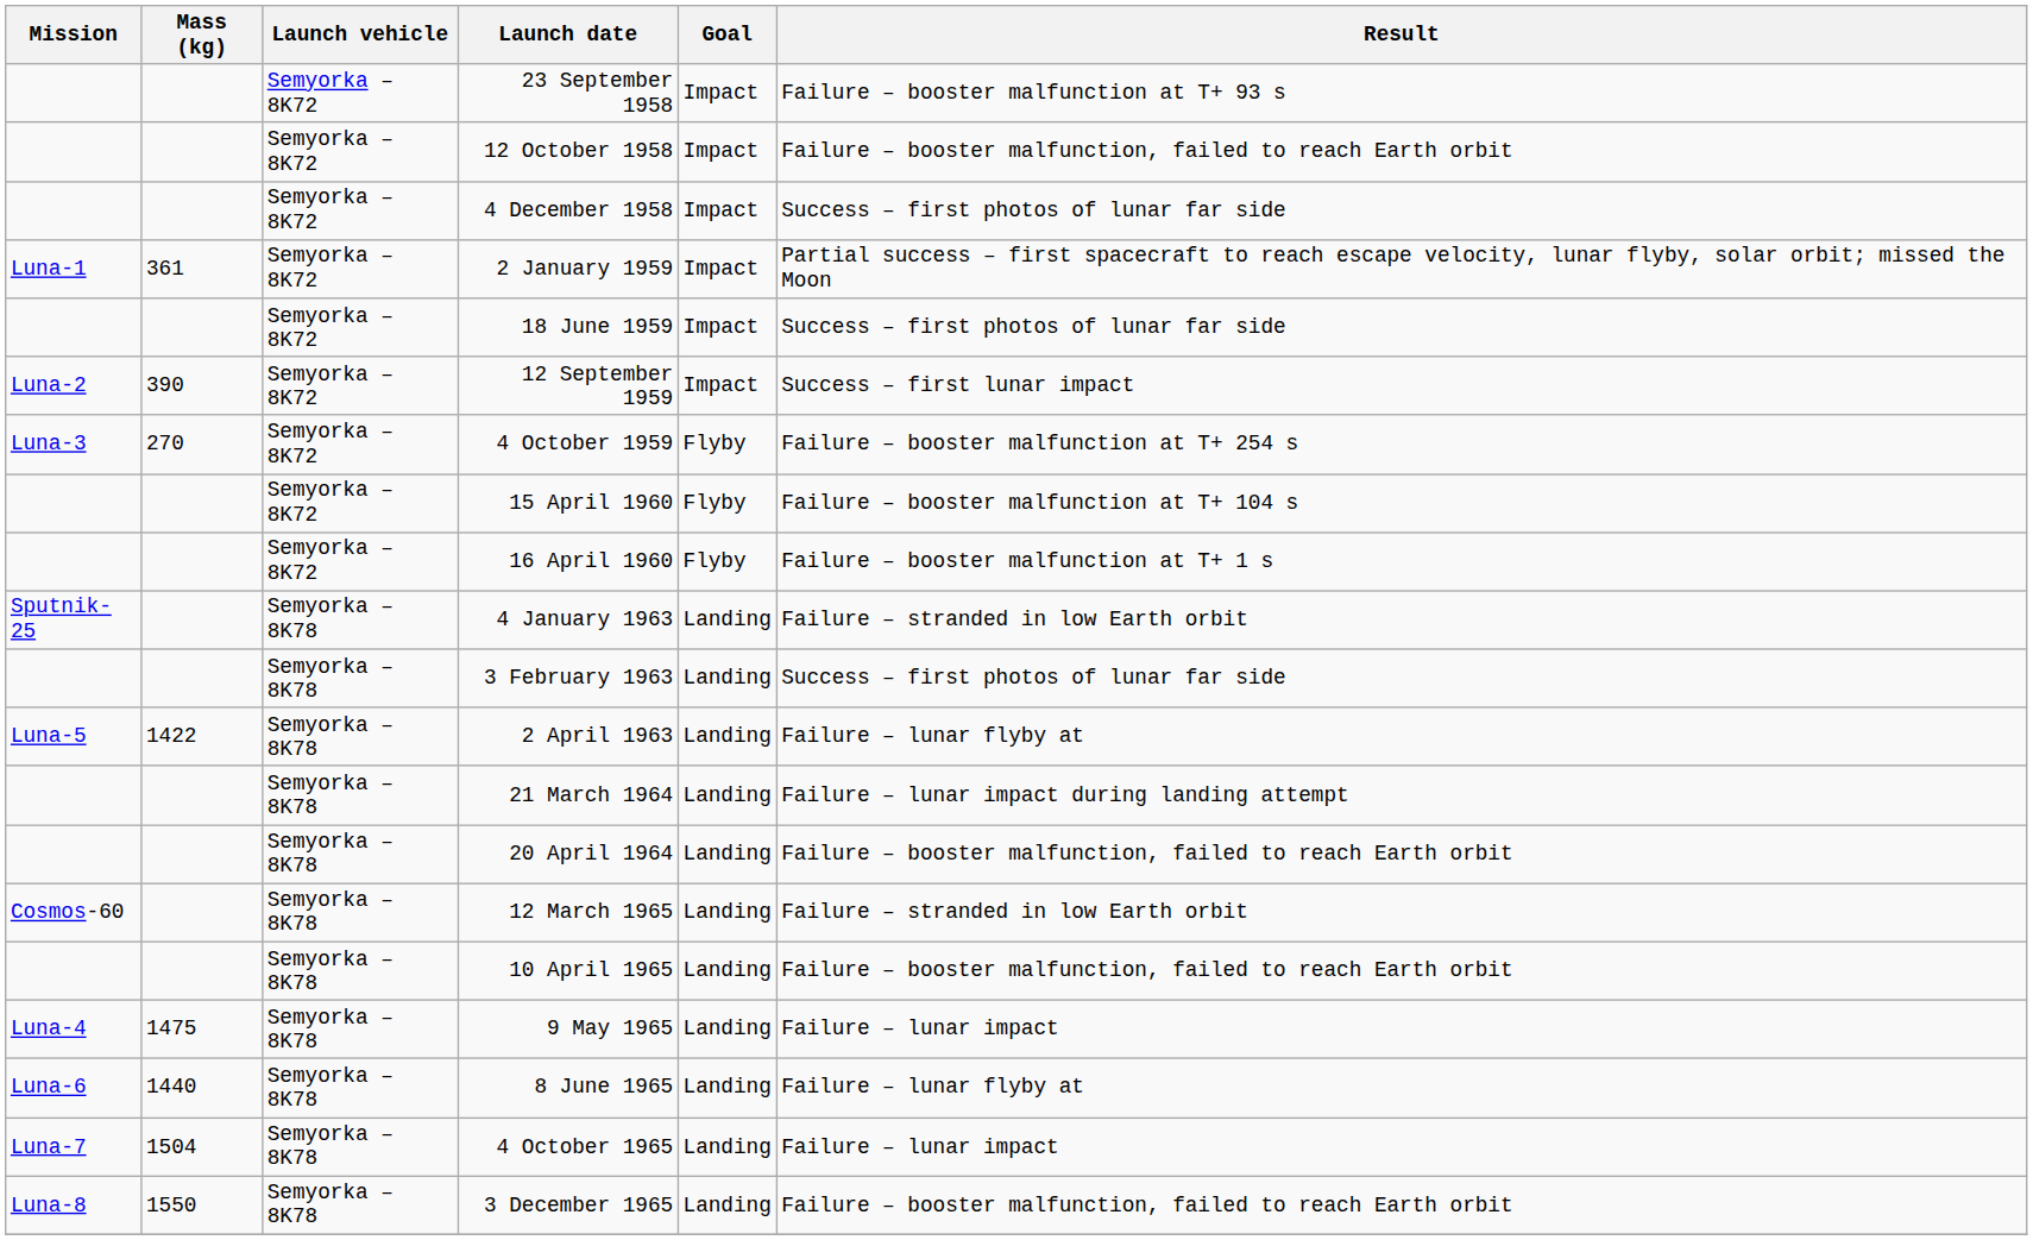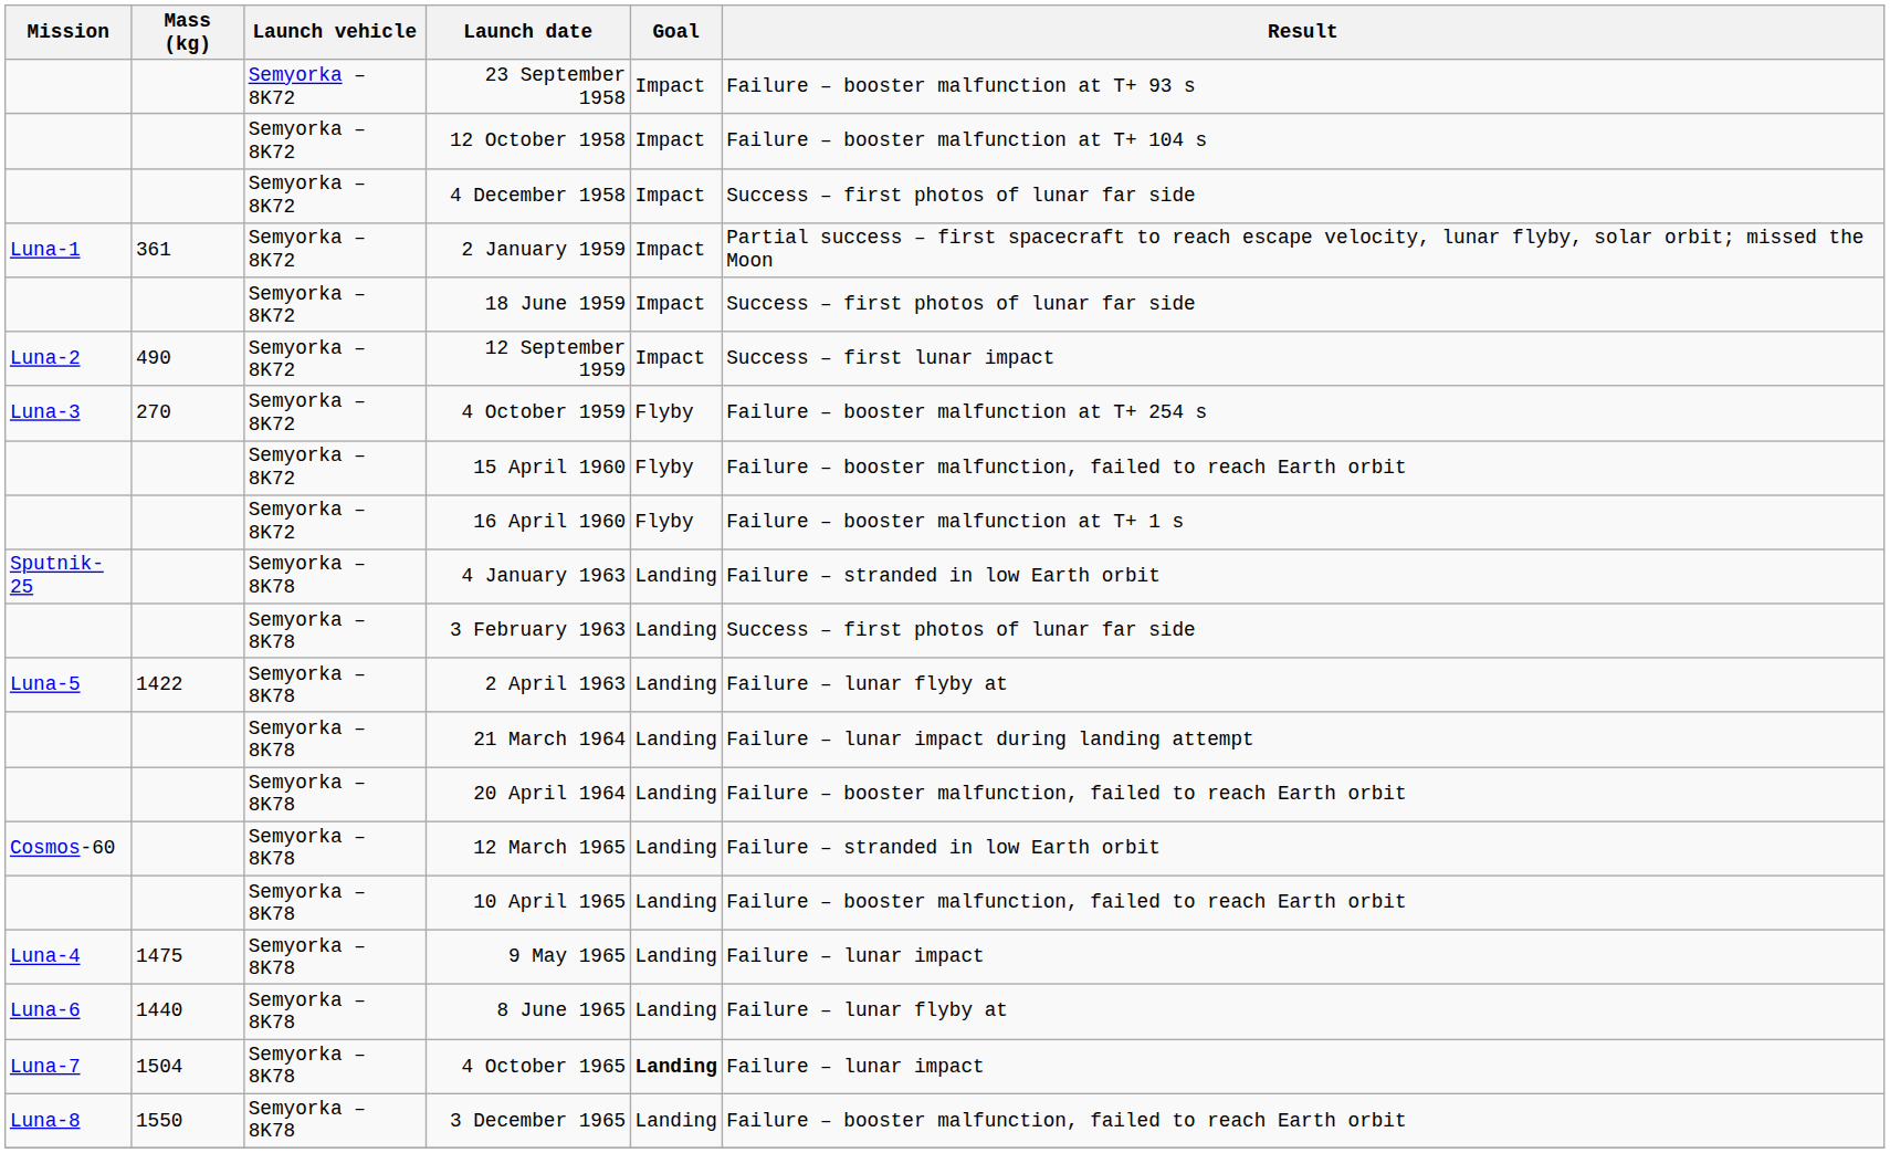 <table class="wikitable" style="background: #f9f9f9; border-collapse: collapse;">
 <tr>
 <th align=left>Mission</th>
 <th align=center>Mass (kg)</th>
 <th align=center>Launch vehicle</th>
 <th align=center>Launch date</th>
 <th align=center>Goal</th>
 <th align=center>Result</th>
 </tr>
 <tr>
 <td></td>
 <td></td>
 <td><a href='#'>Semyorka</a> – 8K72</td>
 <td align="right">23 September 1958</td>
 <td>Impact</td>
 <td><span>Failure</span> – booster malfunction at T+ 93 s</td>
 </tr>
 <tr>
 <td></td>
 <td></td>
 <td>Semyorka – 8K72</td>
 <td align="right">12 October 1958</td>
 <td>Impact</td>
-<td><span>Failure</span> – booster malfunction, failed to reach Earth orbit</td>
+<td><span>Failure</span> – booster malfunction at T+ 104 s</td>
 </tr>
 <tr>
 <td></td>
 <td></td>
 <td>Semyorka – 8K72</td>
 <td align="right">4 December 1958</td>
 <td>Impact</td>
 <td><span>Success</span> – first photos of lunar far side</td>
 </tr>
 <tr>
 <td><a href='#'>Luna-1</a></td>
 <td>361</td>
 <td>Semyorka – 8K72</td>
 <td align="right">2 January 1959</td>
 <td>Impact</td>
 <td><span>Partial success</span> – first spacecraft to reach escape velocity, lunar flyby, solar orbit; missed the Moon</td>
 </tr>
 <tr>
 <td></td>
 <td></td>
 <td>Semyorka – 8K72</td>
 <td align="right">18 June 1959</td>
 <td>Impact</td>
 <td><span>Success</span> – first photos of lunar far side</td>
 </tr>
 <tr>
 <td><a href='#'>Luna-2</a></td>
-<td>390</td>
+<td>490</td>
 <td>Semyorka – 8K72</td>
 <td align="right">12 September 1959</td>
 <td>Impact</td>
 <td><span>Success</span> – first lunar impact</td>
 </tr>
 <tr>
 <td><a href='#'>Luna-3</a></td>
 <td>270</td>
 <td>Semyorka – 8K72</td>
 <td align="right">4 October 1959</td>
 <td>Flyby</td>
 <td><span>Failure</span> – booster malfunction at T+ 254 s</td>
 </tr>
 <tr>
 <td></td>
 <td></td>
 <td>Semyorka – 8K72</td>
 <td align="right">15 April 1960</td>
 <td>Flyby</td>
-<td><span>Failure</span> – booster malfunction at T+ 104 s</td>
+<td><span>Failure</span> – booster malfunction, failed to reach Earth orbit</td>
 </tr>
 <tr>
 <td></td>
 <td></td>
 <td>Semyorka – 8K72</td>
 <td align="right">16 April 1960</td>
 <td>Flyby</td>
 <td><span>Failure</span> – booster malfunction at T+ 1 s</td>
 </tr>
 <tr>
 <td><a href='#'>Sputnik-25</a></td>
 <td></td>
 <td>Semyorka – 8K78</td>
 <td align="right">4 January 1963</td>
 <td>Landing</td>
 <td><span>Failure</span> – stranded in low Earth orbit</td>
 </tr>
 <tr>
 <td></td>
 <td></td>
 <td>Semyorka – 8K78</td>
 <td align="right">3 February 1963</td>
 <td>Landing</td>
 <td><span>Success</span> – first photos of lunar far side</td>
 </tr>
 <tr>
 <td><a href='#'>Luna-5</a></td>
 <td>1422</td>
 <td>Semyorka – 8K78</td>
 <td align="right">2 April 1963</td>
 <td>Landing</td>
 <td><span>Failure</span> – lunar flyby at </td>
 </tr>
 <tr>
 <td></td>
 <td></td>
 <td>Semyorka – 8K78</td>
 <td align="right">21 March 1964</td>
 <td>Landing</td>
 <td><span>Failure</span> – lunar impact during landing attempt</td>
 </tr>
 <tr>
 <td></td>
 <td></td>
 <td>Semyorka – 8K78</td>
 <td align="right">20 April 1964</td>
 <td>Landing</td>
 <td><span>Failure</span> – booster malfunction, failed to reach Earth orbit</td>
 </tr>
 <tr>
 <td><a href='#'>Cosmos</a>-60</td>
 <td></td>
 <td>Semyorka – 8K78</td>
 <td align="right">12 March 1965</td>
 <td>Landing</td>
 <td><span>Failure</span> – stranded in low Earth orbit</td>
 </tr>
 <tr>
 <td></td>
 <td></td>
 <td>Semyorka – 8K78</td>
 <td align="right">10 April 1965</td>
 <td>Landing</td>
 <td><span>Failure</span> – booster malfunction, failed to reach Earth orbit</td>
 </tr>
 <tr>
 <td><a href='#'>Luna-4</a></td>
 <td>1475</td>
 <td>Semyorka – 8K78</td>
 <td align="right">9 May 1965</td>
 <td>Landing</td>
 <td><span>Failure</span> – lunar impact</td>
 </tr>
 <tr>
 <td><a href='#'>Luna-6</a></td>
 <td>1440</td>
 <td>Semyorka – 8K78</td>
 <td align="right">8 June 1965</td>
 <td>Landing</td>
 <td><span>Failure</span> – lunar flyby at </td>
 </tr>
 <tr>
 <td><a href='#'>Luna-7</a></td>
 <td>1504</td>
 <td>Semyorka – 8K78</td>
 <td align="right">4 October 1965</td>
-<td>Landing</td>
+<td><strong>Landing</strong></td>
 <td><span>Failure</span> – lunar impact</td>
 </tr>
 <tr>
 <td><a href='#'>Luna-8</a></td>
 <td>1550</td>
 <td>Semyorka – 8K78</td>
 <td align="right">3 December 1965</td>
 <td>Landing</td>
 <td><span>Failure</span> – booster malfunction, failed to reach Earth orbit</td>
 </tr>
 <tr>
 </tr>
 </table>
